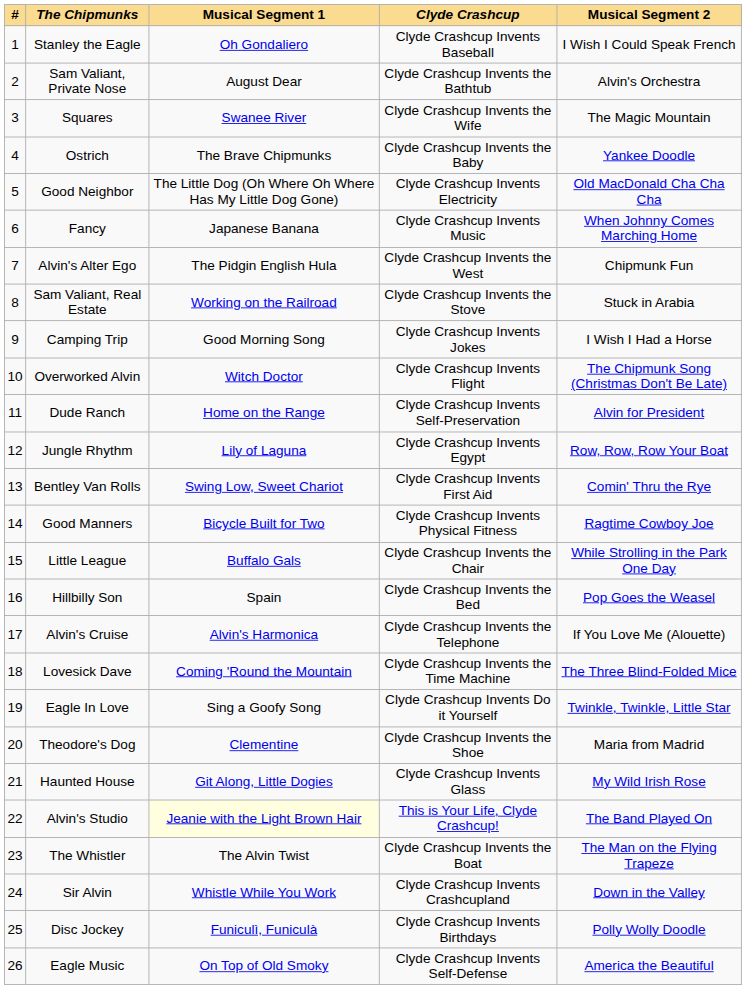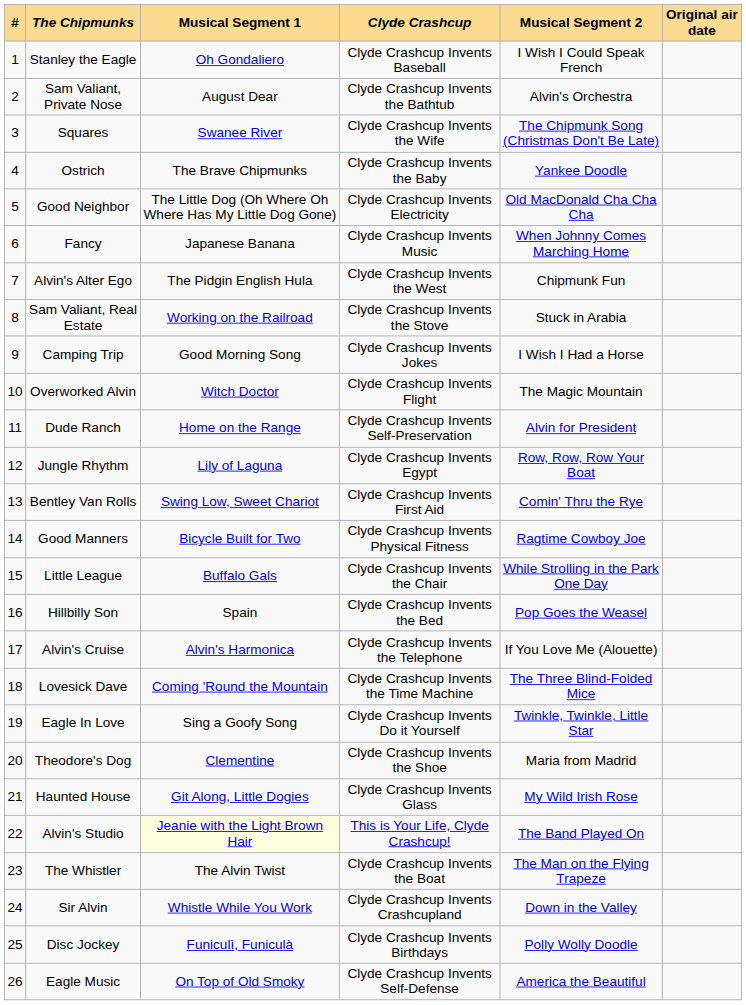 <table class="wikitable" style="text-align:center">
 <tr>
 <th style="background-color: #fbdb90">#</th>
 <th style="background-color: #fbdb90"><em>The Chipmunks</em></th>
 <th style="background-color: #fbdb90">Musical Segment 1</th>
 <th style="background-color: #fbdb90"><em>Clyde Crashcup</em></th>
 <th style="background-color: #fbdb90">Musical Segment 2</th>
+<th style="background-color: #fbdb90">Original air date</th>
 </tr>
 <tr>
 <td>1</td>
 <td>Stanley the Eagle</td>
 <td><a href='#'>Oh Gondaliero</a></td>
 <td>Clyde Crashcup Invents Baseball</td>
 <td>I Wish I Could Speak French</td>
+<td></td>
 </tr>
 <tr>
 <td>2</td>
 <td>Sam Valiant, Private Nose</td>
 <td>August Dear</td>
 <td>Clyde Crashcup Invents the Bathtub</td>
 <td>Alvin's Orchestra</td>
+<td></td>
 </tr>
 <tr>
 <td>3</td>
 <td>Squares</td>
 <td><a href='#'>Swanee River</a></td>
 <td>Clyde Crashcup Invents the Wife</td>
-<td>The Magic Mountain</td>
+<td><a href='#'>The Chipmunk Song (Christmas Don't Be Late)</a></td>
+<td></td>
 </tr>
 <tr>
 <td>4</td>
 <td>Ostrich</td>
 <td>The Brave Chipmunks</td>
 <td>Clyde Crashcup Invents the Baby</td>
 <td><a href='#'>Yankee Doodle</a></td>
+<td></td>
 </tr>
 <tr>
 <td>5</td>
 <td>Good Neighbor</td>
 <td>The Little Dog (Oh Where Oh Where Has My Little Dog Gone)</td>
 <td>Clyde Crashcup Invents Electricity</td>
 <td><a href='#'>Old MacDonald Cha Cha Cha</a></td>
+<td></td>
 </tr>
 <tr>
 <td>6</td>
 <td>Fancy</td>
 <td>Japanese Banana</td>
 <td>Clyde Crashcup Invents Music</td>
 <td><a href='#'>When Johnny Comes Marching Home</a></td>
+<td></td>
 </tr>
 <tr>
 <td>7</td>
 <td>Alvin's Alter Ego</td>
 <td>The Pidgin English Hula</td>
 <td>Clyde Crashcup Invents the West</td>
 <td>Chipmunk Fun</td>
+<td></td>
 </tr>
 <tr>
 <td>8</td>
 <td>Sam Valiant, Real Estate</td>
 <td><a href='#'>Working on the Railroad</a></td>
 <td>Clyde Crashcup Invents the Stove</td>
 <td>Stuck in Arabia</td>
+<td></td>
 </tr>
 <tr>
 <td>9</td>
 <td>Camping Trip</td>
 <td>Good Morning Song</td>
 <td>Clyde Crashcup Invents Jokes</td>
 <td>I Wish I Had a Horse</td>
+<td></td>
 </tr>
 <tr>
 <td>10</td>
 <td>Overworked Alvin</td>
 <td><a href='#'>Witch Doctor</a></td>
 <td>Clyde Crashcup Invents Flight</td>
-<td><a href='#'>The Chipmunk Song (Christmas Don't Be Late)</a></td>
+<td>The Magic Mountain</td>
+<td></td>
 </tr>
 <tr>
 <td>11</td>
 <td>Dude Ranch</td>
 <td><a href='#'>Home on the Range</a></td>
 <td>Clyde Crashcup Invents Self-Preservation</td>
 <td><a href='#'>Alvin for President</a></td>
+<td></td>
 </tr>
 <tr>
 <td>12</td>
 <td>Jungle Rhythm</td>
 <td><a href='#'>Lily of Laguna</a></td>
 <td>Clyde Crashcup Invents Egypt</td>
 <td><a href='#'>Row, Row, Row Your Boat</a></td>
+<td></td>
 </tr>
 <tr>
 <td>13</td>
 <td>Bentley Van Rolls</td>
 <td><a href='#'>Swing Low, Sweet Chariot</a></td>
 <td>Clyde Crashcup Invents First Aid</td>
 <td><a href='#'>Comin' Thru the Rye</a></td>
+<td></td>
 </tr>
 <tr>
 <td>14</td>
 <td>Good Manners</td>
 <td><a href='#'>Bicycle Built for Two</a></td>
 <td>Clyde Crashcup Invents Physical Fitness</td>
 <td><a href='#'>Ragtime Cowboy Joe</a></td>
+<td></td>
 </tr>
 <tr>
 <td>15</td>
 <td>Little League</td>
 <td><a href='#'>Buffalo Gals</a></td>
 <td>Clyde Crashcup Invents the Chair</td>
 <td><a href='#'>While Strolling in the Park One Day</a></td>
+<td></td>
 </tr>
 <tr>
 <td>16</td>
 <td>Hillbilly Son</td>
 <td>Spain</td>
 <td>Clyde Crashcup Invents the Bed</td>
 <td><a href='#'>Pop Goes the Weasel</a></td>
+<td></td>
 </tr>
 <tr>
 <td>17</td>
 <td>Alvin's Cruise</td>
 <td><a href='#'>Alvin's Harmonica</a></td>
 <td>Clyde Crashcup Invents the Telephone</td>
 <td>If You Love Me (Alouette)</td>
+<td></td>
 </tr>
 <tr>
 <td>18</td>
 <td>Lovesick Dave</td>
 <td><a href='#'>Coming 'Round the Mountain</a></td>
 <td>Clyde Crashcup Invents the Time Machine</td>
 <td><a href='#'>The Three Blind-Folded Mice</a></td>
+<td></td>
 </tr>
 <tr>
 <td>19</td>
 <td>Eagle In Love</td>
 <td>Sing a Goofy Song</td>
 <td>Clyde Crashcup Invents Do it Yourself</td>
 <td><a href='#'>Twinkle, Twinkle, Little Star</a></td>
+<td></td>
 </tr>
 <tr>
 <td>20</td>
 <td>Theodore's Dog</td>
 <td><a href='#'>Clementine</a></td>
 <td>Clyde Crashcup Invents the Shoe</td>
 <td>Maria from Madrid</td>
+<td></td>
 </tr>
 <tr>
 <td>21</td>
 <td>Haunted House</td>
 <td><a href='#'>Git Along, Little Dogies</a></td>
 <td>Clyde Crashcup Invents Glass</td>
 <td><a href='#'>My Wild Irish Rose</a></td>
+<td></td>
 </tr>
 <tr>
 <td>22</td>
 <td>Alvin's Studio</td>
 <td style="background: lightyellow;"><a href='#'>Jeanie with the Light Brown Hair</a></td>
 <td><a href='#'>This is Your Life, Clyde Crashcup!</a></td>
 <td><a href='#'>The Band Played On</a></td>
+<td></td>
 </tr>
 <tr>
 <td>23</td>
 <td>The Whistler</td>
 <td>The Alvin Twist</td>
 <td>Clyde Crashcup Invents the Boat</td>
 <td><a href='#'>The Man on the Flying Trapeze</a></td>
+<td></td>
 </tr>
 <tr>
 <td>24</td>
 <td>Sir Alvin</td>
 <td><a href='#'>Whistle While You Work</a></td>
 <td>Clyde Crashcup Invents Crashcupland</td>
 <td><a href='#'>Down in the Valley</a></td>
+<td></td>
 </tr>
 <tr>
 <td>25</td>
 <td>Disc Jockey</td>
 <td><a href='#'>Funiculì, Funiculà</a></td>
 <td>Clyde Crashcup Invents Birthdays</td>
 <td><a href='#'>Polly Wolly Doodle</a></td>
+<td></td>
 </tr>
 <tr>
 <td>26</td>
 <td>Eagle Music</td>
 <td><a href='#'>On Top of Old Smoky</a></td>
 <td>Clyde Crashcup Invents Self-Defense</td>
 <td><a href='#'>America the Beautiful</a></td>
+<td></td>
 </tr>
 </table>
